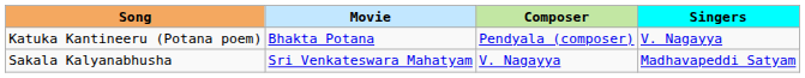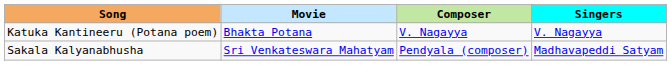 <table class="wikitable sortable">
 <tr>
 <th style="background:#f4a860">Song</th>
 <th style="background:#c2e7ff">Movie</th>
 <th style="background:#c2e7a3">Composer</th>
 <th style="background:#00ffff">Singers</th>
 </tr>
 <tr>
 <td>Katuka Kantineeru (Potana poem)</td>
 <td><a href='#'>Bhakta Potana</a></td>
-<td><a href='#'>Pendyala (composer)</a></td>
+<td><a href='#'>V. Nagayya</a></td>
 <td><a href='#'>V. Nagayya</a></td>
 </tr>
 <tr>
 <td>Sakala Kalyanabhusha</td>
 <td><a href='#'>Sri Venkateswara Mahatyam</a></td>
-<td><a href='#'>V. Nagayya</a></td>
+<td><a href='#'>Pendyala (composer)</a></td>
 <td><a href='#'>Madhavapeddi Satyam</a></td>
 </tr>
 </table>
